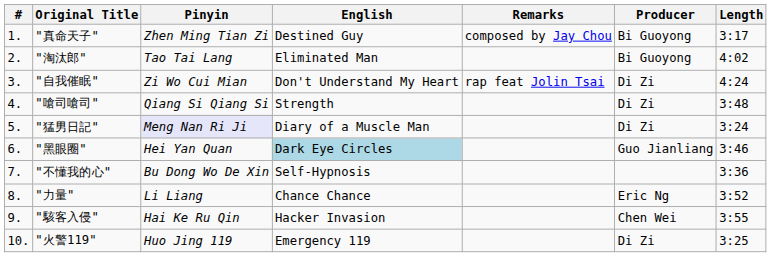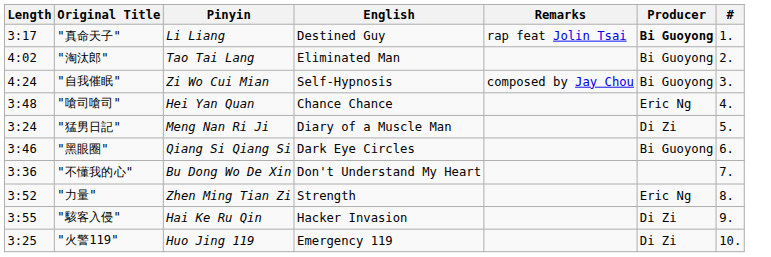 <table class="wikitable">
 <tr>
-<th>#</th>
+<th>Length</th>
 <th>Original Title</th>
 <th>Pinyin</th>
 <th>English</th>
 <th>Remarks</th>
 <th>Producer</th>
-<th>Length</th>
+<th>#</th>
 </tr>
 <tr>
+<td>3:17</td>
+<td>"真命天子"</td>
+<td><em>Li Liang</em></td>
+<td>Destined Guy</td>
+<td>rap feat <a href='#'>Jolin Tsai</a></td>
+<td><strong>Bi Guoyong</strong></td>
 <td>1.</td>
-<td>"真命天子"</td>
-<td><em>Zhen Ming Tian Zi</em></td>
-<td>Destined Guy</td>
-<td>composed by <a href='#'>Jay Chou</a></td>
-<td>Bi Guoyong</td>
-<td>3:17</td>
 </tr>
 <tr>
-<td>2.</td>
+<td>4:02</td>
 <td>"淘汰郎"</td>
 <td><em>Tao Tai Lang</em></td>
 <td>Eliminated Man</td>
 <td></td>
 <td>Bi Guoyong</td>
-<td>4:02</td>
+<td>2.</td>
 </tr>
 <tr>
-<td>3.</td>
+<td>4:24</td>
 <td>"自我催眠"</td>
 <td><em>Zi Wo Cui Mian</em></td>
-<td>Don't Understand My Heart</td>
-<td>rap feat <a href='#'>Jolin Tsai</a></td>
-<td>Di Zi</td>
-<td>4:24</td>
+<td>Self-Hypnosis</td>
+<td>composed by <a href='#'>Jay Chou</a></td>
+<td>Bi Guoyong</td>
+<td>3.</td>
 </tr>
 <tr>
+<td>3:48</td>
+<td>"嗆司嗆司"</td>
+<td><em>Hei Yan Quan</em></td>
+<td>Chance Chance</td>
+<td></td>
+<td>Eric Ng</td>
 <td>4.</td>
-<td>"嗆司嗆司"</td>
-<td><em>Qiang Si Qiang Si</em></td>
-<td>Strength</td>
-<td></td>
-<td>Di Zi</td>
-<td>3:48</td>
 </tr>
 <tr>
-<td>5.</td>
+<td>3:24</td>
 <td>"猛男日記"</td>
-<td style="background: lavender;"><em>Meng Nan Ri Ji</em></td>
+<td><em>Meng Nan Ri Ji</em></td>
 <td>Diary of a Muscle Man</td>
 <td></td>
 <td>Di Zi</td>
-<td>3:24</td>
+<td>5.</td>
 </tr>
 <tr>
+<td>3:46</td>
+<td>"黑眼圈"</td>
+<td><em>Qiang Si Qiang Si</em></td>
+<td>Dark Eye Circles</td>
+<td></td>
+<td>Bi Guoyong</td>
 <td>6.</td>
-<td>"黑眼圈"</td>
-<td><em>Hei Yan Quan</em></td>
-<td style="background: lightblue;">Dark Eye Circles</td>
-<td></td>
-<td>Guo Jianliang</td>
-<td>3:46</td>
 </tr>
 <tr>
-<td>7.</td>
+<td>3:36</td>
 <td>"不懂我的心"</td>
 <td><em>Bu Dong Wo De Xin</em></td>
-<td>Self-Hypnosis</td>
+<td>Don't Understand My Heart</td>
 <td></td>
 <td></td>
-<td>3:36</td>
+<td>7.</td>
 </tr>
 <tr>
-<td>8.</td>
+<td>3:52</td>
 <td>"力量"</td>
-<td><em>Li Liang</em></td>
-<td>Chance Chance</td>
+<td><em>Zhen Ming Tian Zi</em></td>
+<td>Strength</td>
 <td></td>
 <td>Eric Ng</td>
-<td>3:52</td>
+<td>8.</td>
 </tr>
 <tr>
-<td>9.</td>
+<td>3:55</td>
 <td>"駭客入侵"</td>
 <td><em>Hai Ke Ru Qin</em></td>
 <td>Hacker Invasion</td>
 <td></td>
-<td>Chen Wei</td>
-<td>3:55</td>
+<td>Di Zi</td>
+<td>9.</td>
 </tr>
 <tr>
-<td>10.</td>
+<td>3:25</td>
 <td>"火警119"</td>
 <td><em>Huo Jing 119</em></td>
 <td>Emergency 119</td>
 <td></td>
 <td>Di Zi</td>
-<td>3:25</td>
+<td>10.</td>
 </tr>
 </table>
